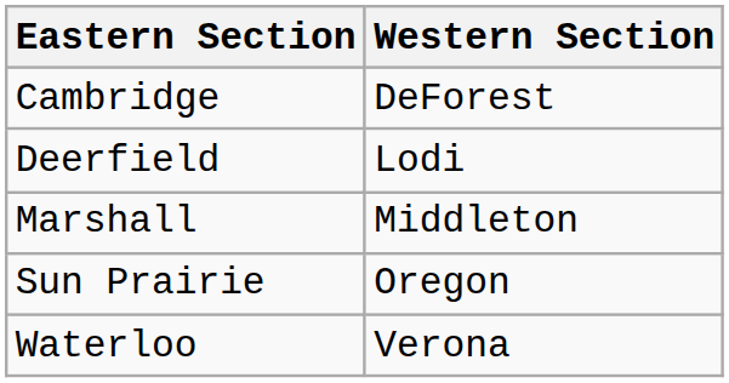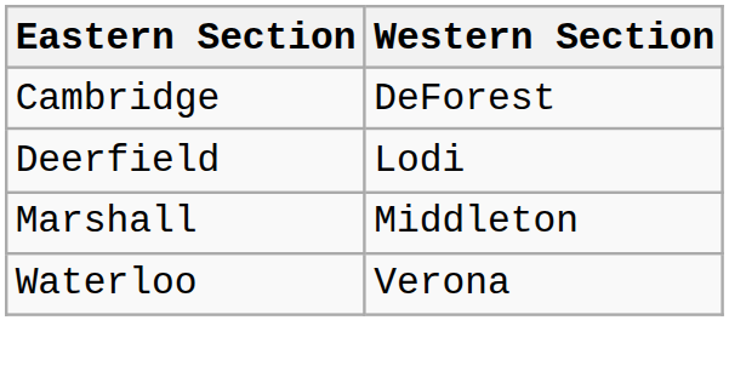 <table class="wikitable">
 <tr>
 <th>Eastern Section</th>
 <th>Western Section</th>
 </tr>
 <tr>
 <td>Cambridge</td>
 <td>DeForest</td>
 </tr>
 <tr>
 <td>Deerfield</td>
 <td>Lodi</td>
 </tr>
 <tr>
 <td>Marshall</td>
 <td>Middleton</td>
 </tr>
 <tr>
-<td>Sun Prairie</td>
-<td>Oregon</td>
-</tr>
-<tr>
 <td>Waterloo</td>
 <td>Verona</td>
 </tr>
 </table>
